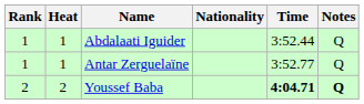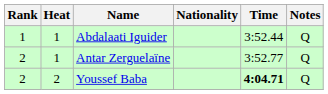 <table class="wikitable sortable" style="text-align:center;font-size:95%">
 <tr>
 <th>Rank</th>
 <th>Heat</th>
 <th>Name</th>
 <th>Nationality</th>
 <th>Time</th>
 <th>Notes</th>
 </tr>
 <tr bgcolor=ccffcc>
 <td>1</td>
 <td>1</td>
 <td align=left><a href='#'>Abdalaati Iguider</a></td>
 <td align=left></td>
 <td>3:52.44</td>
 <td>Q</td>
 </tr>
 <tr bgcolor=ccffcc>
-<td>1</td>
+<td>2</td>
 <td>1</td>
 <td align=left><a href='#'>Antar Zerguelaïne</a></td>
 <td align=left></td>
 <td>3:52.77</td>
 <td>Q</td>
 </tr>
 <tr bgcolor=ccffcc>
 <td>2</td>
 <td>2</td>
 <td align=left><a href='#'>Youssef Baba</a></td>
 <td align=left></td>
 <td><strong>4:04.71</strong></td>
-<td><strong>Q</strong></td>
+<td>Q</td>
 </tr>
 </table>
